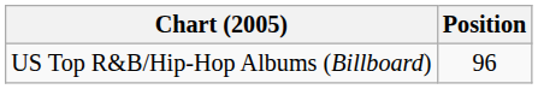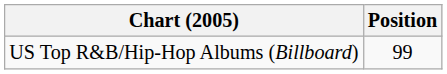 <table class="wikitable plainrowheaders">
 <tr>
 <th>Chart (2005)</th>
 <th>Position</th>
 </tr>
 <tr>
 <td>US Top R&B/Hip-Hop Albums (<em>Billboard</em>)</td>
-<td align="center">96</td>
+<td align="center">99</td>
 </tr>
 </table>
